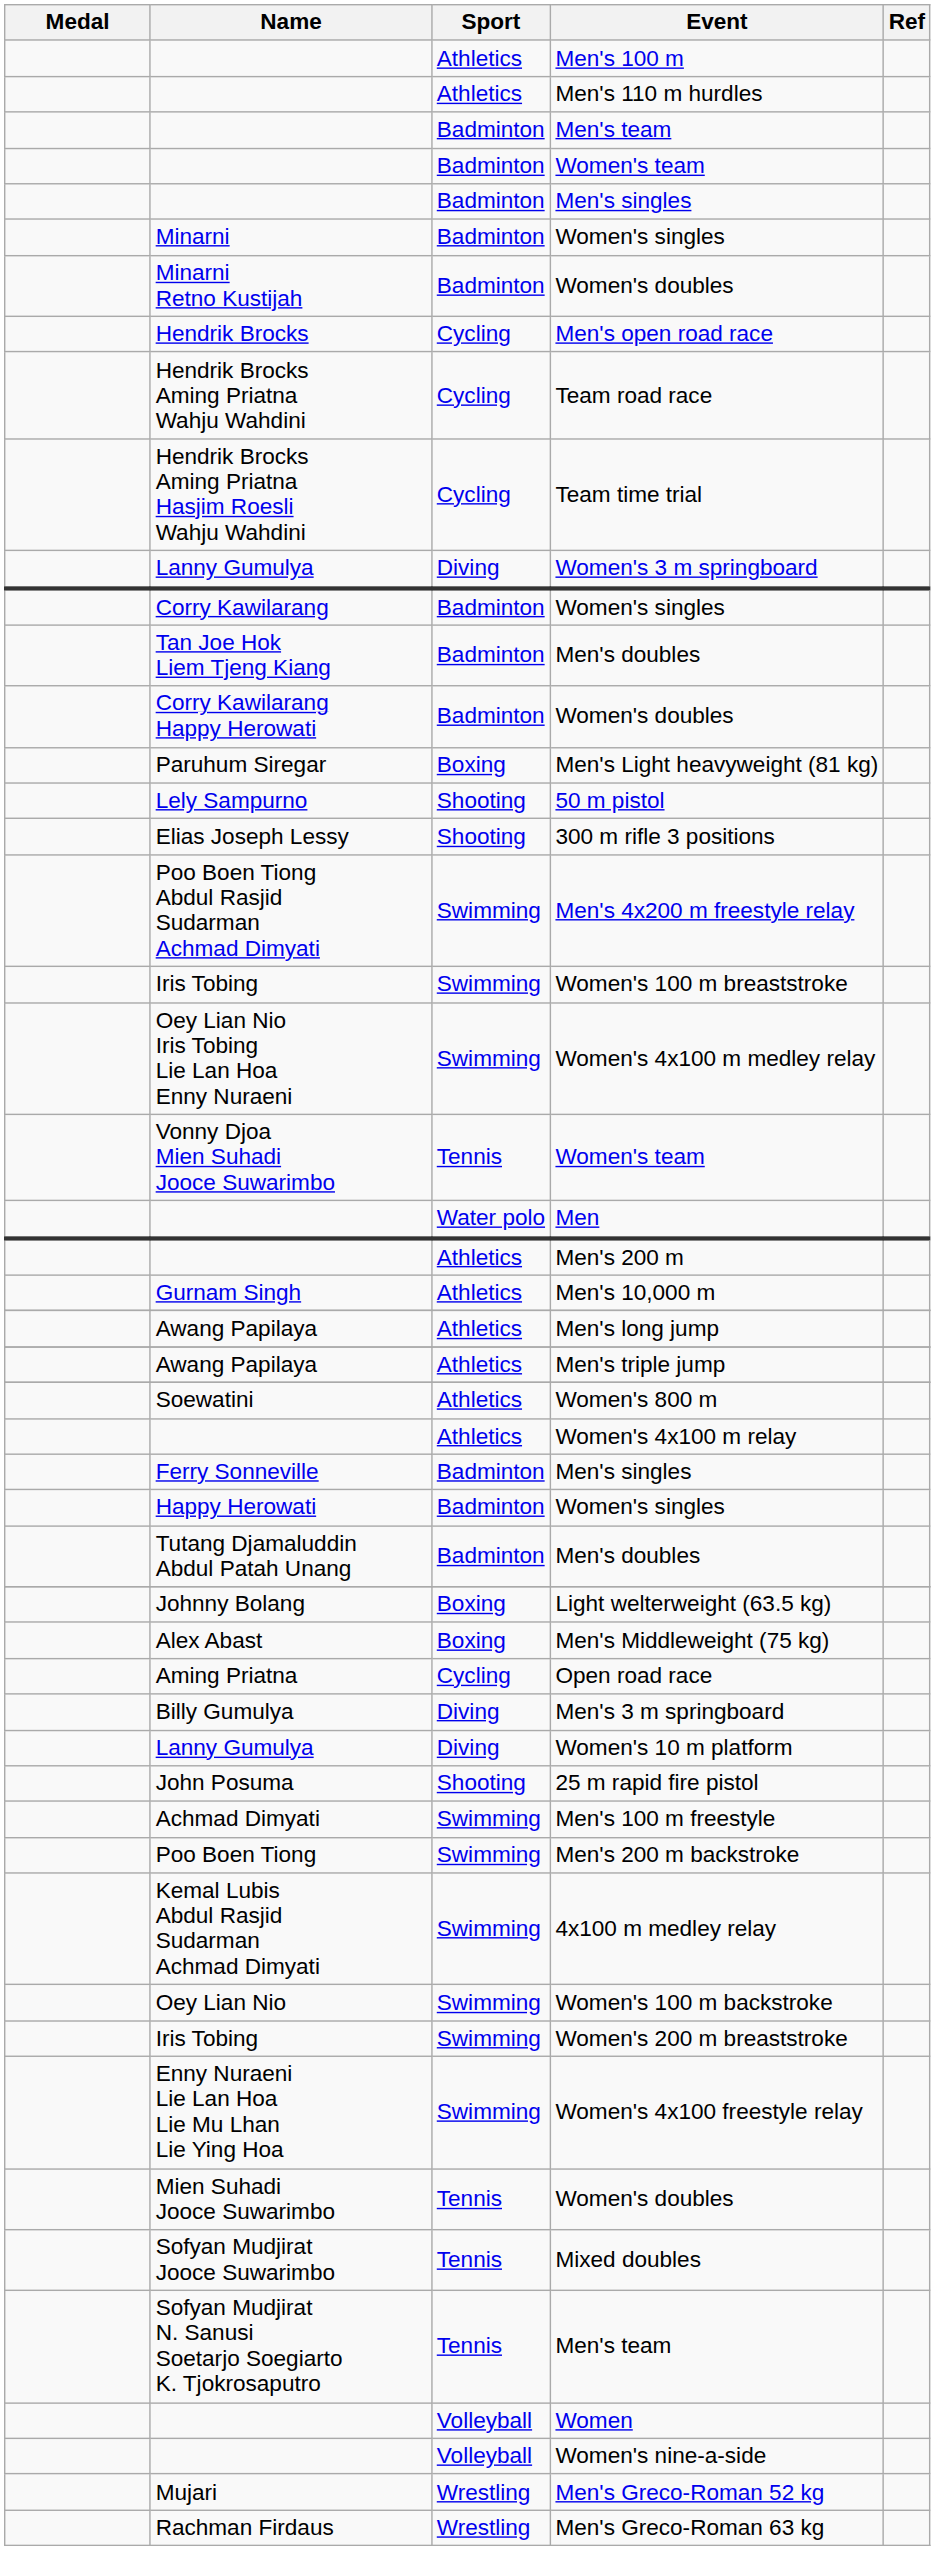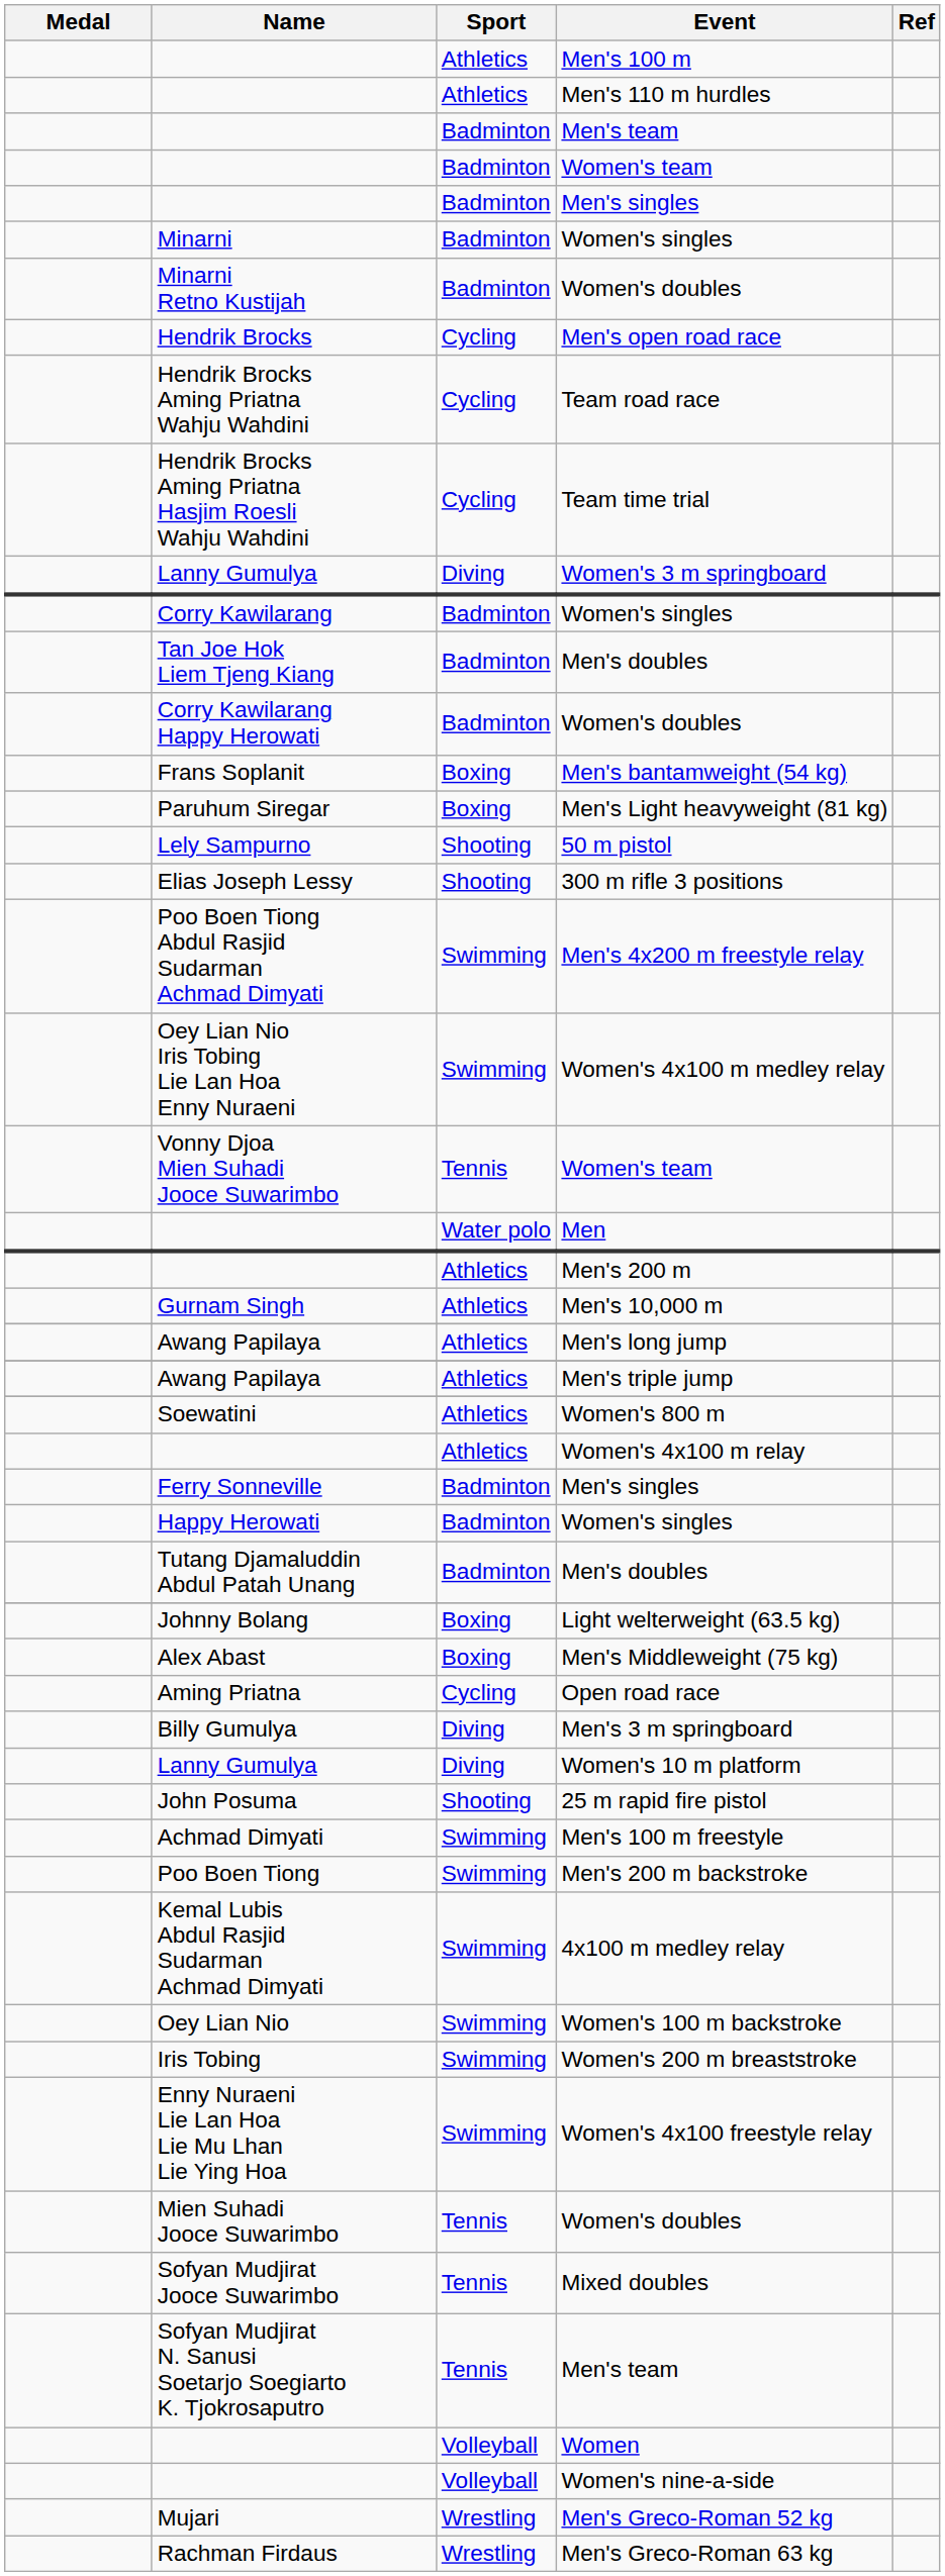 <table class="wikitable sortable">
 <tr>
 <th style="width:6em">Medal</th>
 <th style="width:12em">Name</th>
 <th>Sport</th>
 <th>Event</th>
 <th>Ref</th>
 </tr>
 <tr>
 <td></td>
 <td></td>
 <td> <a href='#'>Athletics</a></td>
 <td><a href='#'>Men's 100 m</a></td>
 <td align="center"></td>
 </tr>
 <tr>
 <td></td>
 <td></td>
 <td> <a href='#'>Athletics</a></td>
 <td>Men's 110 m hurdles</td>
 <td align="center"></td>
 </tr>
 <tr>
 <td></td>
 <td></td>
 <td> <a href='#'>Badminton</a></td>
 <td><a href='#'>Men's team</a></td>
 <td align="center"></td>
 </tr>
 <tr>
 <td></td>
 <td></td>
 <td> <a href='#'>Badminton</a></td>
 <td><a href='#'>Women's team</a></td>
 <td align="center"></td>
 </tr>
 <tr>
 <td></td>
 <td></td>
 <td> <a href='#'>Badminton</a></td>
 <td><a href='#'>Men's singles</a></td>
 <td align="center"></td>
 </tr>
 <tr>
 <td></td>
 <td><a href='#'>Minarni</a></td>
 <td> <a href='#'>Badminton</a></td>
 <td>Women's singles</td>
 <td align="center"></td>
 </tr>
 <tr>
 <td></td>
 <td><a href='#'>Minarni</a><br><a href='#'>Retno Kustijah</a></td>
 <td> <a href='#'>Badminton</a></td>
 <td>Women's doubles</td>
 <td align="center"></td>
 </tr>
 <tr>
 <td></td>
 <td><a href='#'>Hendrik Brocks</a></td>
 <td> <a href='#'>Cycling</a></td>
 <td><a href='#'>Men's open road race</a></td>
 <td align="center"></td>
 </tr>
 <tr>
 <td></td>
 <td>Hendrik Brocks <br> Aming Priatna <br> Wahju Wahdini</td>
 <td> <a href='#'>Cycling</a></td>
 <td>Team road race</td>
 <td align="center"></td>
 </tr>
 <tr>
 <td></td>
 <td>Hendrik Brocks <br> Aming Priatna <br> <a href='#'>Hasjim Roesli</a> <br> Wahju Wahdini</td>
 <td> <a href='#'>Cycling</a></td>
 <td>Team time trial</td>
 <td align="center"></td>
 </tr>
 <tr>
 <td></td>
 <td><a href='#'>Lanny Gumulya</a></td>
 <td> <a href='#'>Diving</a></td>
 <td><a href='#'>Women's 3 m springboard</a></td>
 <td align="center"></td>
 </tr>
 <tr style="border-top: 3px solid #333333;">
 <td></td>
 <td><a href='#'>Corry Kawilarang</a></td>
 <td> <a href='#'>Badminton</a></td>
 <td>Women's singles</td>
 <td align="center"></td>
 </tr>
 <tr>
 <td></td>
 <td><a href='#'>Tan Joe Hok</a><br><a href='#'>Liem Tjeng Kiang</a></td>
 <td> <a href='#'>Badminton</a></td>
 <td>Men's doubles</td>
 <td align="center"></td>
 </tr>
 <tr>
 <td></td>
 <td><a href='#'>Corry Kawilarang</a><br><a href='#'>Happy Herowati</a></td>
 <td> <a href='#'>Badminton</a></td>
 <td>Women's doubles</td>
 <td align="center"></td>
 </tr>
 <tr>
 <td></td>
+<td>Frans Soplanit</td>
+<td> <a href='#'>Boxing</a></td>
+<td><a href='#'>Men's bantamweight (54 kg)</a></td>
+<td align="center"></td>
+</tr>
+<tr>
+<td></td>
 <td>Paruhum Siregar</td>
 <td> <a href='#'>Boxing</a></td>
 <td>Men's Light heavyweight (81 kg)</td>
 <td align="center"></td>
 </tr>
 <tr>
 <td></td>
 <td><a href='#'>Lely Sampurno</a></td>
 <td> <a href='#'>Shooting</a></td>
 <td><a href='#'>50 m pistol</a></td>
 <td align="center"></td>
 </tr>
 <tr>
 <td></td>
 <td>Elias Joseph Lessy</td>
 <td> <a href='#'>Shooting</a></td>
 <td>300 m rifle 3 positions</td>
 <td align="center"></td>
 </tr>
 <tr>
 <td></td>
 <td>Poo Boen Tiong<br>Abdul Rasjid<br> Sudarman<br> <a href='#'>Achmad Dimyati</a></td>
 <td> <a href='#'>Swimming</a></td>
 <td><a href='#'>Men's 4x200 m freestyle relay</a></td>
 <td align="center"><br></td>
-</tr>
-<tr>
-<td></td>
-<td>Iris Tobing</td>
-<td> <a href='#'>Swimming</a></td>
-<td>Women's 100 m breaststroke</td>
-<td align="center"></td>
 </tr>
 <tr>
 <td></td>
 <td>Oey Lian Nio<br>Iris Tobing<br>Lie Lan Hoa<br>Enny Nuraeni</td>
 <td> <a href='#'>Swimming</a></td>
 <td>Women's 4x100 m medley relay</td>
 <td align="center"><br></td>
 </tr>
 <tr>
 <td></td>
 <td>Vonny Djoa<br> <a href='#'>Mien Suhadi</a> <br><a href='#'>Jooce Suwarimbo</a></td>
 <td> <a href='#'>Tennis</a></td>
 <td><a href='#'>Women's team</a></td>
 <td align="center"></td>
 </tr>
 <tr>
 <td></td>
 <td></td>
 <td> <a href='#'>Water polo</a></td>
 <td><a href='#'>Men</a></td>
 <td align="center"></td>
 </tr>
 <tr style="border-top: 3px solid #333333;">
 <td></td>
 <td></td>
 <td> <a href='#'>Athletics</a></td>
 <td>Men's 200 m</td>
 <td align="center"></td>
 </tr>
 <tr>
 <td></td>
 <td><a href='#'>Gurnam Singh</a></td>
 <td> <a href='#'>Athletics</a></td>
 <td>Men's 10,000 m</td>
 <td align="center"></td>
 </tr>
 <tr>
 </tr>
 <tr>
 <td></td>
 <td>Awang Papilaya</td>
 <td> <a href='#'>Athletics</a></td>
 <td>Men's long jump</td>
 <td align="center"></td>
 </tr>
 <tr>
 </tr>
 <tr>
 <td></td>
 <td>Awang Papilaya</td>
 <td> <a href='#'>Athletics</a></td>
 <td>Men's triple jump</td>
 <td align="center"></td>
 </tr>
 <tr>
 </tr>
 <tr>
 <td></td>
 <td>Soewatini</td>
 <td> <a href='#'>Athletics</a></td>
 <td>Women's 800 m</td>
 <td align="center"></td>
 </tr>
 <tr>
 <td></td>
 <td></td>
 <td> <a href='#'>Athletics</a></td>
 <td>Women's 4x100 m relay</td>
 <td align="center"></td>
 </tr>
 <tr>
 <td></td>
 <td><a href='#'>Ferry Sonneville</a></td>
 <td> <a href='#'>Badminton</a></td>
 <td>Men's singles</td>
 <td align="center"></td>
 </tr>
 <tr>
 <td></td>
 <td><a href='#'>Happy Herowati</a></td>
 <td> <a href='#'>Badminton</a></td>
 <td>Women's singles</td>
 <td align="center"></td>
 </tr>
 <tr>
 <td></td>
 <td>Tutang Djamaluddin <br> Abdul Patah Unang</td>
 <td> <a href='#'>Badminton</a></td>
 <td>Men's doubles</td>
 <td align="center"></td>
 </tr>
 <tr>
 </tr>
 <tr>
 <td></td>
 <td>Johnny Bolang</td>
 <td> <a href='#'>Boxing</a></td>
 <td>Light welterweight (63.5 kg)</td>
 <td align="center"></td>
 </tr>
 <tr>
 <td></td>
 <td>Alex Abast</td>
 <td> <a href='#'>Boxing</a></td>
 <td>Men's Middleweight (75 kg)</td>
 <td align="center"></td>
 </tr>
 <tr>
 <td></td>
 <td>Aming Priatna</td>
 <td> <a href='#'>Cycling</a></td>
 <td>Open road race</td>
 <td align="center"></td>
 </tr>
 <tr>
 <td></td>
 <td>Billy Gumulya</td>
 <td> <a href='#'>Diving</a></td>
 <td>Men's 3 m springboard</td>
 <td align="center"></td>
 </tr>
 <tr>
 <td></td>
 <td><a href='#'>Lanny Gumulya</a></td>
 <td> <a href='#'>Diving</a></td>
 <td>Women's 10 m platform</td>
 <td align="center"></td>
 </tr>
 <tr>
 <td></td>
 <td>John Posuma</td>
 <td> <a href='#'>Shooting</a></td>
 <td>25 m rapid fire pistol</td>
 <td align="center"></td>
 </tr>
 <tr>
 <td></td>
 <td>Achmad Dimyati</td>
 <td> <a href='#'>Swimming</a></td>
 <td>Men's 100 m freestyle</td>
 <td align="center"></td>
 </tr>
 <tr>
 <td></td>
 <td>Poo Boen Tiong</td>
 <td> <a href='#'>Swimming</a></td>
 <td>Men's 200 m backstroke</td>
 <td align="center"></td>
 </tr>
 <tr>
 <td></td>
 <td>Kemal Lubis <br> Abdul Rasjid <br> Sudarman <br> Achmad Dimyati</td>
 <td> <a href='#'>Swimming</a></td>
 <td>4x100 m medley relay</td>
 <td align="center"><br></td>
 </tr>
 <tr>
 <td></td>
 <td>Oey Lian Nio</td>
 <td> <a href='#'>Swimming</a></td>
 <td>Women's 100 m backstroke</td>
 <td align="center"></td>
 </tr>
 <tr>
 <td></td>
 <td>Iris Tobing</td>
 <td> <a href='#'>Swimming</a></td>
 <td>Women's 200 m breaststroke</td>
 <td align="center"></td>
 </tr>
 <tr>
 <td></td>
 <td>Enny Nuraeni <br> Lie Lan Hoa <br> Lie Mu Lhan <br> Lie Ying Hoa</td>
 <td> <a href='#'>Swimming</a></td>
 <td>Women's 4x100 freestyle relay</td>
 <td align="center"></td>
 </tr>
 <tr>
 <td></td>
 <td>Mien Suhadi <br>Jooce Suwarimbo</td>
 <td> <a href='#'>Tennis</a></td>
 <td>Women's doubles</td>
 <td align="center"></td>
 </tr>
 <tr>
 <td></td>
 <td>Sofyan Mudjirat <br>Jooce Suwarimbo</td>
 <td> <a href='#'>Tennis</a></td>
 <td>Mixed doubles</td>
 <td align="center"></td>
 </tr>
 <tr>
 <td></td>
 <td>Sofyan Mudjirat <br> N. Sanusi <br> Soetarjo Soegiarto <br> K. Tjokrosaputro</td>
 <td> <a href='#'>Tennis</a></td>
 <td>Men's team</td>
 <td align="center"></td>
 </tr>
 <tr>
 <td></td>
 <td></td>
 <td> <a href='#'>Volleyball</a></td>
 <td><a href='#'>Women</a></td>
 <td align="center"></td>
 </tr>
 <tr>
 <td></td>
 <td></td>
 <td> <a href='#'>Volleyball</a></td>
 <td>Women's nine-a-side</td>
 <td align="center"></td>
 </tr>
 <tr>
 <td></td>
 <td>Mujari</td>
 <td> <a href='#'>Wrestling</a></td>
 <td><a href='#'>Men's Greco-Roman 52 kg</a></td>
 <td align="center"><br></td>
 </tr>
 <tr>
 <td></td>
 <td>Rachman Firdaus</td>
 <td> <a href='#'>Wrestling</a></td>
 <td>Men's Greco-Roman 63 kg</td>
 <td align="center"></td>
 </tr>
 <tr>
 </tr>
 </table>
